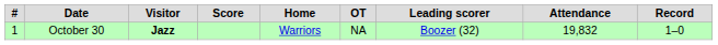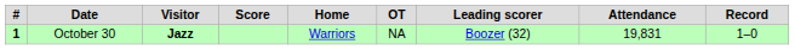 <table class="wikitable" width="80%">
 <tr align="center"  bgcolor="#dddddd">
 <td><strong>#</strong></td>
 <td><strong>Date</strong></td>
 <td><strong>Visitor</strong></td>
 <td><strong>Score</strong></td>
 <td><strong>Home</strong></td>
 <td><strong>OT</strong></td>
 <td><strong>Leading scorer</strong></td>
 <td><strong>Attendance</strong></td>
 <td><strong>Record</strong></td>
 </tr>
 <tr align="center" bgcolor="#bbffbb">
-<td>1</td>
+<td><strong>1</strong></td>
 <td>October 30</td>
 <td><strong>Jazz</strong></td>
 <td></td>
 <td><a href='#'>Warriors</a></td>
 <td>NA</td>
 <td><a href='#'>Boozer</a> (32)</td>
-<td>19,832</td>
+<td>19,831</td>
 <td>1–0</td>
 </tr>
 </table>
